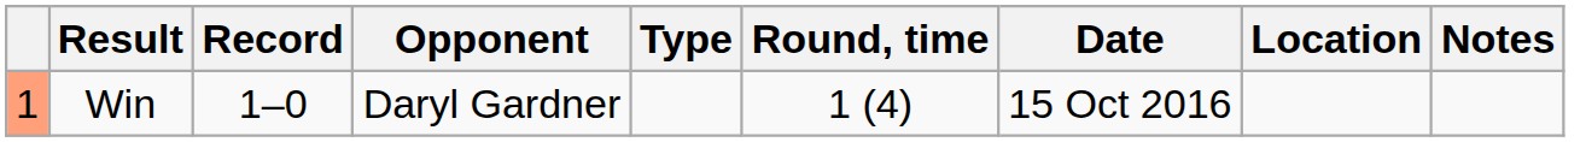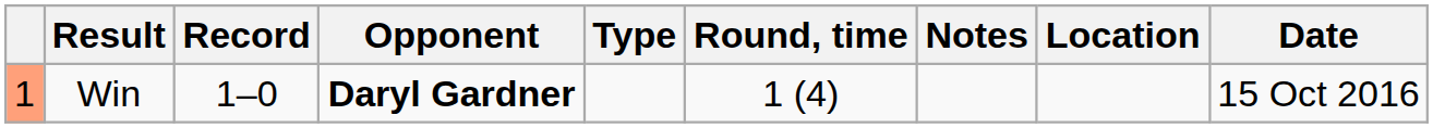 <table class="wikitable" style="text-align:center; font-size:95%">
 <tr>
 <th></th>
 <th>Result</th>
 <th>Record</th>
 <th>Opponent</th>
 <th>Type</th>
 <th>Round, time</th>
+<th>Notes</th>
+<th>Location</th>
 <th>Date</th>
-<th>Location</th>
-<th>Notes</th>
 </tr>
 <tr>
 <td style="background: lightsalmon;">1</td>
 <td>Win</td>
 <td>1–0</td>
-<td style="text-align:left;"> Daryl Gardner</td>
+<td style="text-align:left;"><strong> Daryl Gardner</strong></td>
 <td></td>
 <td>1 (4)</td>
+<td style="text-align:left;"></td>
+<td style="text-align:left;"> </td>
 <td>15 Oct 2016</td>
-<td style="text-align:left;"> </td>
-<td style="text-align:left;"></td>
 </tr>
 </table>
